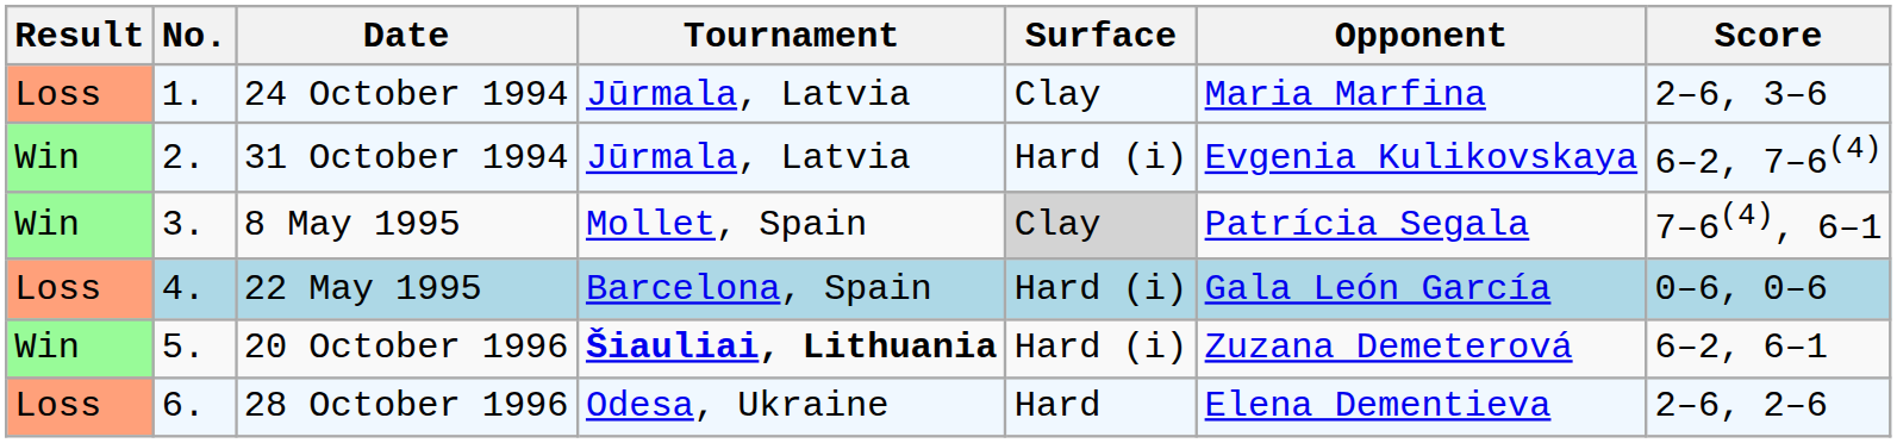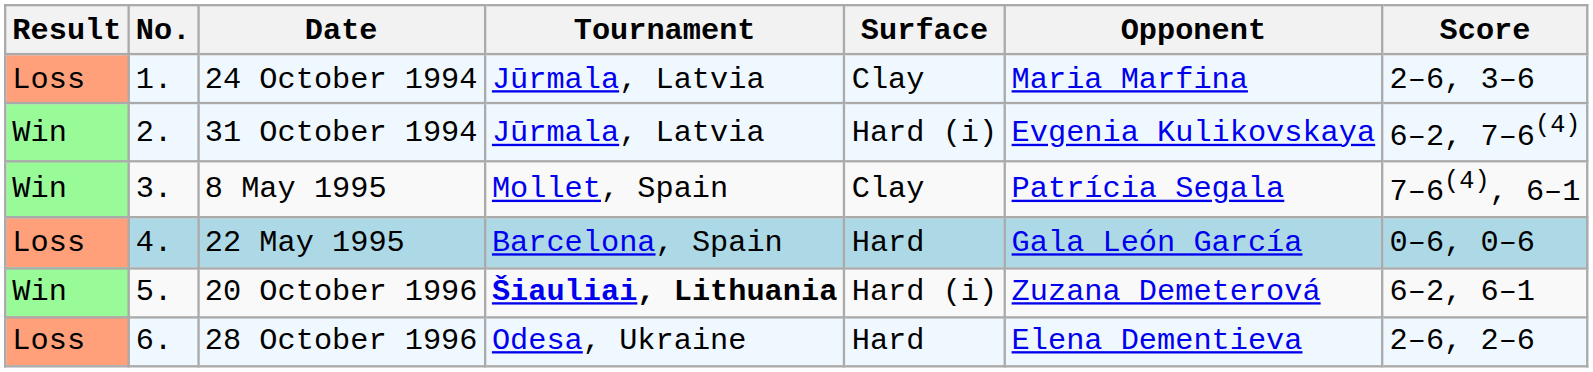 <table class="wikitable">
 <tr>
 <th>Result</th>
 <th>No.</th>
 <th>Date</th>
 <th>Tournament</th>
 <th>Surface</th>
 <th>Opponent</th>
 <th>Score</th>
 </tr>
 <tr style="background:#f0f8ff;">
 <td style="background:#ffa07a;">Loss</td>
 <td>1.</td>
 <td>24 October 1994</td>
 <td><a href='#'>Jūrmala</a>, Latvia</td>
 <td>Clay</td>
 <td> <a href='#'>Maria Marfina</a></td>
 <td>2–6, 3–6</td>
 </tr>
 <tr bgcolor="#f0f8ff">
 <td style="background:#98fb98;">Win</td>
 <td>2.</td>
 <td>31 October 1994</td>
 <td><a href='#'>Jūrmala</a>, Latvia</td>
 <td>Hard (i)</td>
 <td> <a href='#'>Evgenia Kulikovskaya</a></td>
 <td>6–2, 7–6<sup>(4)</sup></td>
 </tr>
 <tr>
 <td style="background:#98fb98;">Win</td>
 <td>3.</td>
 <td>8 May 1995</td>
 <td><a href='#'>Mollet</a>, Spain</td>
-<td style="background: lightgrey;">Clay</td>
+<td>Clay</td>
 <td> <a href='#'>Patrícia Segala</a></td>
 <td>7–6<sup>(4)</sup>, 6–1</td>
 </tr>
 <tr style="background:lightblue;">
 <td style="background:#ffa07a;">Loss</td>
 <td>4.</td>
 <td>22 May 1995</td>
 <td><a href='#'>Barcelona</a>, Spain</td>
-<td>Hard (i)</td>
+<td>Hard</td>
 <td> <a href='#'>Gala León García</a></td>
 <td>0–6, 0–6</td>
 </tr>
 <tr>
 <td style="background:#98fb98;">Win</td>
 <td>5.</td>
 <td>20 October 1996</td>
 <td><strong><a href='#'>Šiauliai</a>, Lithuania</strong></td>
 <td>Hard (i)</td>
 <td> <a href='#'>Zuzana Demeterová</a></td>
 <td>6–2, 6–1</td>
 </tr>
 <tr bgcolor=f0f8ff>
 <td style="background:#ffa07a;">Loss</td>
 <td>6.</td>
 <td>28 October 1996</td>
 <td><a href='#'>Odesa</a>, Ukraine</td>
 <td>Hard</td>
 <td> <a href='#'>Elena Dementieva</a></td>
 <td>2–6, 2–6</td>
 </tr>
 </table>
